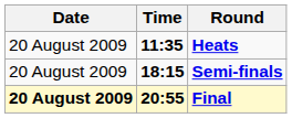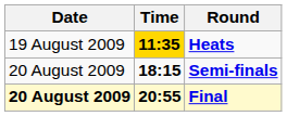 <table class="wikitable">
 <tr>
 <th>Date</th>
 <th>Time</th>
 <th>Round</th>
 </tr>
 <tr>
-<td>20 August 2009</td>
-<td><strong>11:35</strong></td>
+<td>19 August 2009</td>
+<td style="background: gold;"><strong>11:35</strong></td>
 <td><strong><a href='#'>Heats</a></strong></td>
 </tr>
 <tr>
 <td>20 August 2009</td>
 <td><strong>18:15</strong></td>
 <td><strong><a href='#'>Semi-finals</a></strong></td>
 </tr>
 <tr style=background:lemonchiffon>
 <td><strong>20 August 2009</strong></td>
 <td><strong>20:55</strong></td>
 <td><strong><a href='#'>Final</a></strong></td>
 </tr>
 </table>
